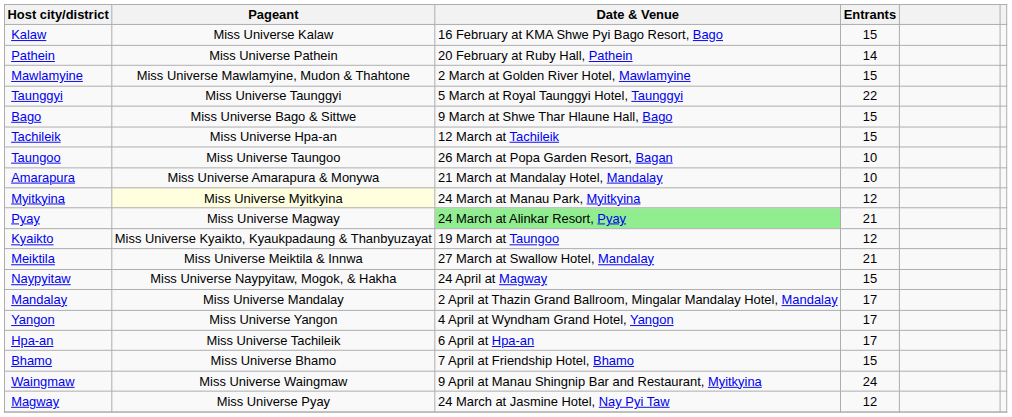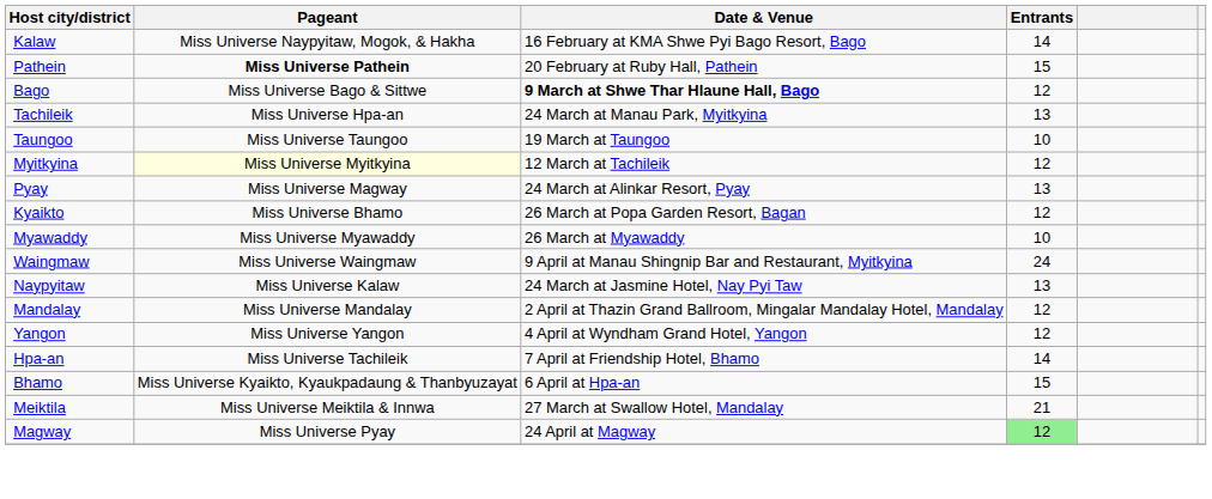 <table class="wikitable sortable static-row-numbers static-row-header-text" style="font-size: 85%;">
 <tr>
 <th class="unsortable">Host city/district</th>
 <th class="unsortable">Pageant</th>
 <th class="unsortable">Date & Venue</th>
 <th class="unsortable">Entrants</th>
 <th class="unsortable" width=100px></th>
 <th class="unsortable"></th>
 </tr>
 <tr>
 <td> <a href='#'>Kalaw</a></td>
-<td align=center>Miss Universe Kalaw</td>
+<td align=center>Miss Universe Naypyitaw, Mogok, & Hakha</td>
 <td>16 February at KMA Shwe Pyi Bago Resort, <a href='#'>Bago</a></td>
-<td align=center>15</td>
+<td align=center>14</td>
 <td></td>
 <td align=center></td>
 </tr>
 <tr>
 <td> <a href='#'>Pathein</a></td>
-<td align=center>Miss Universe Pathein</td>
+<td align=center><strong>Miss Universe Pathein</strong></td>
 <td>20 February at Ruby Hall, <a href='#'>Pathein</a></td>
-<td align=center>14</td>
-<td></td>
-<td align=center></td>
-</tr>
-<tr>
-<td> <a href='#'>Mawlamyine</a></td>
-<td align=center>Miss Universe Mawlamyine, Mudon & Thahtone</td>
-<td>2 March at Golden River Hotel, <a href='#'>Mawlamyine</a></td>
 <td align=center>15</td>
-<td></td>
-<td align=center></td>
-</tr>
-<tr>
-<td> <a href='#'>Taunggyi</a></td>
-<td align=center>Miss Universe Taunggyi</td>
-<td>5 March at Royal Taunggyi Hotel, <a href='#'>Taunggyi</a></td>
-<td align=center>22</td>
 <td></td>
 <td align=center></td>
 </tr>
 <tr>
 <td> <a href='#'>Bago</a></td>
 <td align=center>Miss Universe Bago & Sittwe</td>
-<td>9 March at Shwe Thar Hlaune Hall, <a href='#'>Bago</a></td>
-<td align=center>15</td>
+<td><strong>9 March at Shwe Thar Hlaune Hall, <a href='#'>Bago</a></strong></td>
+<td align=center>12</td>
 <td></td>
 <td align=center></td>
 </tr>
 <tr>
 <td> <a href='#'>Tachileik</a></td>
 <td align=center>Miss Universe Hpa-an</td>
-<td>12 March at <a href='#'>Tachileik</a></td>
-<td align=center>15</td>
+<td>24 March at Manau Park, <a href='#'>Myitkyina</a></td>
+<td align=center>13</td>
 <td></td>
 <td align=center></td>
 </tr>
 <tr>
 <td> <a href='#'>Taungoo</a></td>
 <td align=center>Miss Universe Taungoo</td>
-<td>26 March at Popa Garden Resort, <a href='#'>Bagan</a></td>
-<td align=center>10</td>
-<td></td>
-<td align=center></td>
-</tr>
-<tr>
-<td> <a href='#'>Amarapura</a></td>
-<td align=center>Miss Universe Amarapura & Monywa</td>
-<td>21 March at Mandalay Hotel, <a href='#'>Mandalay</a></td>
+<td>19 March at <a href='#'>Taungoo</a></td>
 <td align=center>10</td>
 <td></td>
 <td align=center></td>
 </tr>
 <tr>
 <td> <a href='#'>Myitkyina</a></td>
 <td align=center style="background: lightyellow;">Miss Universe Myitkyina</td>
-<td>24 March at Manau Park, <a href='#'>Myitkyina</a></td>
+<td>12 March at <a href='#'>Tachileik</a></td>
 <td align=center>12</td>
 <td></td>
 <td align=center></td>
 </tr>
 <tr>
 <td> <a href='#'>Pyay</a></td>
 <td align=center>Miss Universe Magway</td>
-<td style="background: lightgreen;">24 March at Alinkar Resort, <a href='#'>Pyay</a></td>
-<td align=center>21</td>
+<td>24 March at Alinkar Resort, <a href='#'>Pyay</a></td>
+<td align=center>13</td>
 <td></td>
 <td align=center></td>
 </tr>
 <tr>
 <td> <a href='#'>Kyaikto</a></td>
+<td align=center>Miss Universe Bhamo</td>
+<td>26 March at Popa Garden Resort, <a href='#'>Bagan</a></td>
+<td align=center>12</td>
+<td></td>
+<td align=center></td>
+</tr>
+<tr>
+<td> <a href='#'>Myawaddy</a></td>
+<td align=center>Miss Universe Myawaddy</td>
+<td>26 March at <a href='#'>Myawaddy</a></td>
+<td align=center>10</td>
+<td></td>
+<td align=center></td>
+</tr>
+<tr>
+<td> <a href='#'>Waingmaw</a></td>
+<td align=center>Miss Universe Waingmaw</td>
+<td>9 April at Manau Shingnip Bar and Restaurant, <a href='#'>Myitkyina</a></td>
+<td align=center>24</td>
+<td></td>
+<td align=center></td>
+</tr>
+<tr>
+<td> <a href='#'>Naypyitaw</a></td>
+<td align=center>Miss Universe Kalaw</td>
+<td>24 March at Jasmine Hotel, <a href='#'>Nay Pyi Taw</a></td>
+<td align=center>13</td>
+<td></td>
+<td align=center></td>
+</tr>
+<tr>
+<td> <a href='#'>Mandalay</a></td>
+<td align=center>Miss Universe Mandalay</td>
+<td>2 April at Thazin Grand Ballroom, Mingalar Mandalay Hotel, <a href='#'>Mandalay</a></td>
+<td align=center>12</td>
+<td></td>
+<td align=center></td>
+</tr>
+<tr>
+<td> <a href='#'>Yangon</a></td>
+<td align=center>Miss Universe Yangon</td>
+<td>4 April at Wyndham Grand Hotel, <a href='#'>Yangon</a></td>
+<td align=center>12</td>
+<td></td>
+<td align=center></td>
+</tr>
+<tr>
+<td> <a href='#'>Hpa-an</a></td>
+<td align=center>Miss Universe Tachileik</td>
+<td>7 April at Friendship Hotel, <a href='#'>Bhamo</a></td>
+<td align=center>14</td>
+<td></td>
+<td align=center></td>
+</tr>
+<tr>
+<td> <a href='#'>Bhamo</a></td>
 <td align=center>Miss Universe Kyaikto, Kyaukpadaung & Thanbyuzayat</td>
-<td>19 March at <a href='#'>Taungoo</a></td>
-<td align=center>12</td>
+<td>6 April at <a href='#'>Hpa-an</a></td>
+<td align=center>15</td>
 <td></td>
 <td align=center></td>
 </tr>
 <tr>
 <td> <a href='#'>Meiktila</a></td>
 <td align=center>Miss Universe Meiktila & Innwa</td>
 <td>27 March at Swallow Hotel, <a href='#'>Mandalay</a></td>
 <td align=center>21</td>
 <td></td>
 <td align=center></td>
 </tr>
 <tr>
-<td> <a href='#'>Naypyitaw</a></td>
-<td align=center>Miss Universe Naypyitaw, Mogok, & Hakha</td>
-<td>24 April at <a href='#'>Magway</a></td>
-<td align=center>15</td>
-<td></td>
-<td align=center></td>
-</tr>
-<tr>
-<td> <a href='#'>Mandalay</a></td>
-<td align=center>Miss Universe Mandalay</td>
-<td>2 April at Thazin Grand Ballroom, Mingalar Mandalay Hotel, <a href='#'>Mandalay</a></td>
-<td align=center>17</td>
-<td></td>
-<td align=center></td>
-</tr>
-<tr>
-<td> <a href='#'>Yangon</a></td>
-<td align=center>Miss Universe Yangon</td>
-<td>4 April at Wyndham Grand Hotel, <a href='#'>Yangon</a></td>
-<td align=center>17</td>
-<td></td>
-<td align=center></td>
-</tr>
-<tr>
-<td> <a href='#'>Hpa-an</a></td>
-<td align=center>Miss Universe Tachileik</td>
-<td>6 April at <a href='#'>Hpa-an</a></td>
-<td align=center>17</td>
-<td></td>
-<td align=center></td>
-</tr>
-<tr>
-<td> <a href='#'>Bhamo</a></td>
-<td align=center>Miss Universe Bhamo</td>
-<td>7 April at Friendship Hotel, <a href='#'>Bhamo</a></td>
-<td align=center>15</td>
-<td></td>
-<td align=center></td>
-</tr>
-<tr>
-<td> <a href='#'>Waingmaw</a></td>
-<td align=center>Miss Universe Waingmaw</td>
-<td>9 April at Manau Shingnip Bar and Restaurant, <a href='#'>Myitkyina</a></td>
-<td align=center>24</td>
-<td></td>
-<td align=center></td>
-</tr>
-<tr>
 <td> <a href='#'>Magway</a></td>
 <td align=center>Miss Universe Pyay</td>
-<td>24 March at Jasmine Hotel, <a href='#'>Nay Pyi Taw</a></td>
-<td align=center>12</td>
+<td>24 April at <a href='#'>Magway</a></td>
+<td align=center style="background: lightgreen;">12</td>
 <td></td>
 <td align=center></td>
 </tr>
 <tr>
 </tr>
 </table>
